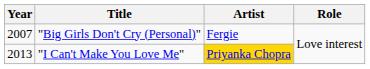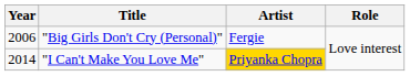 <table class="wikitable sortable">
 <tr>
 <th>Year</th>
 <th>Title</th>
 <th>Artist</th>
 <th>Role</th>
 </tr>
 <tr>
-<td>2007</td>
+<td>2006</td>
 <td>"<a href='#'>Big Girls Don't Cry (Personal)</a>"</td>
 <td><a href='#'>Fergie</a></td>
 <td rowspan=2>Love interest</td>
 </tr>
 <tr>
-<td>2013</td>
+<td>2014</td>
 <td>"<a href='#'>I Can't Make You Love Me</a>"</td>
 <td style="background: gold;"><a href='#'>Priyanka Chopra</a></td>
 </tr>
 </table>
